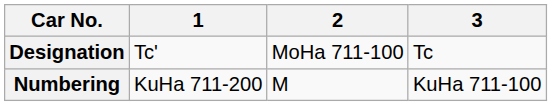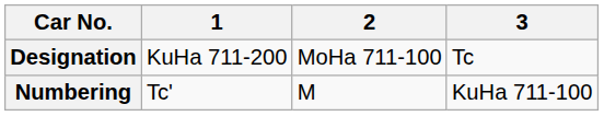 <table class="wikitable">
 <tr>
 <th>Car No.</th>
 <th>1</th>
 <th>2</th>
 <th>3</th>
 </tr>
 <tr>
 <th>Designation</th>
-<td>Tc'</td>
+<td>KuHa 711-200</td>
 <td>MoHa 711-100</td>
 <td>Tc</td>
 </tr>
 <tr>
 <th>Numbering</th>
-<td>KuHa 711-200</td>
+<td>Tc'</td>
 <td>M</td>
 <td>KuHa 711-100</td>
 </tr>
 </table>
